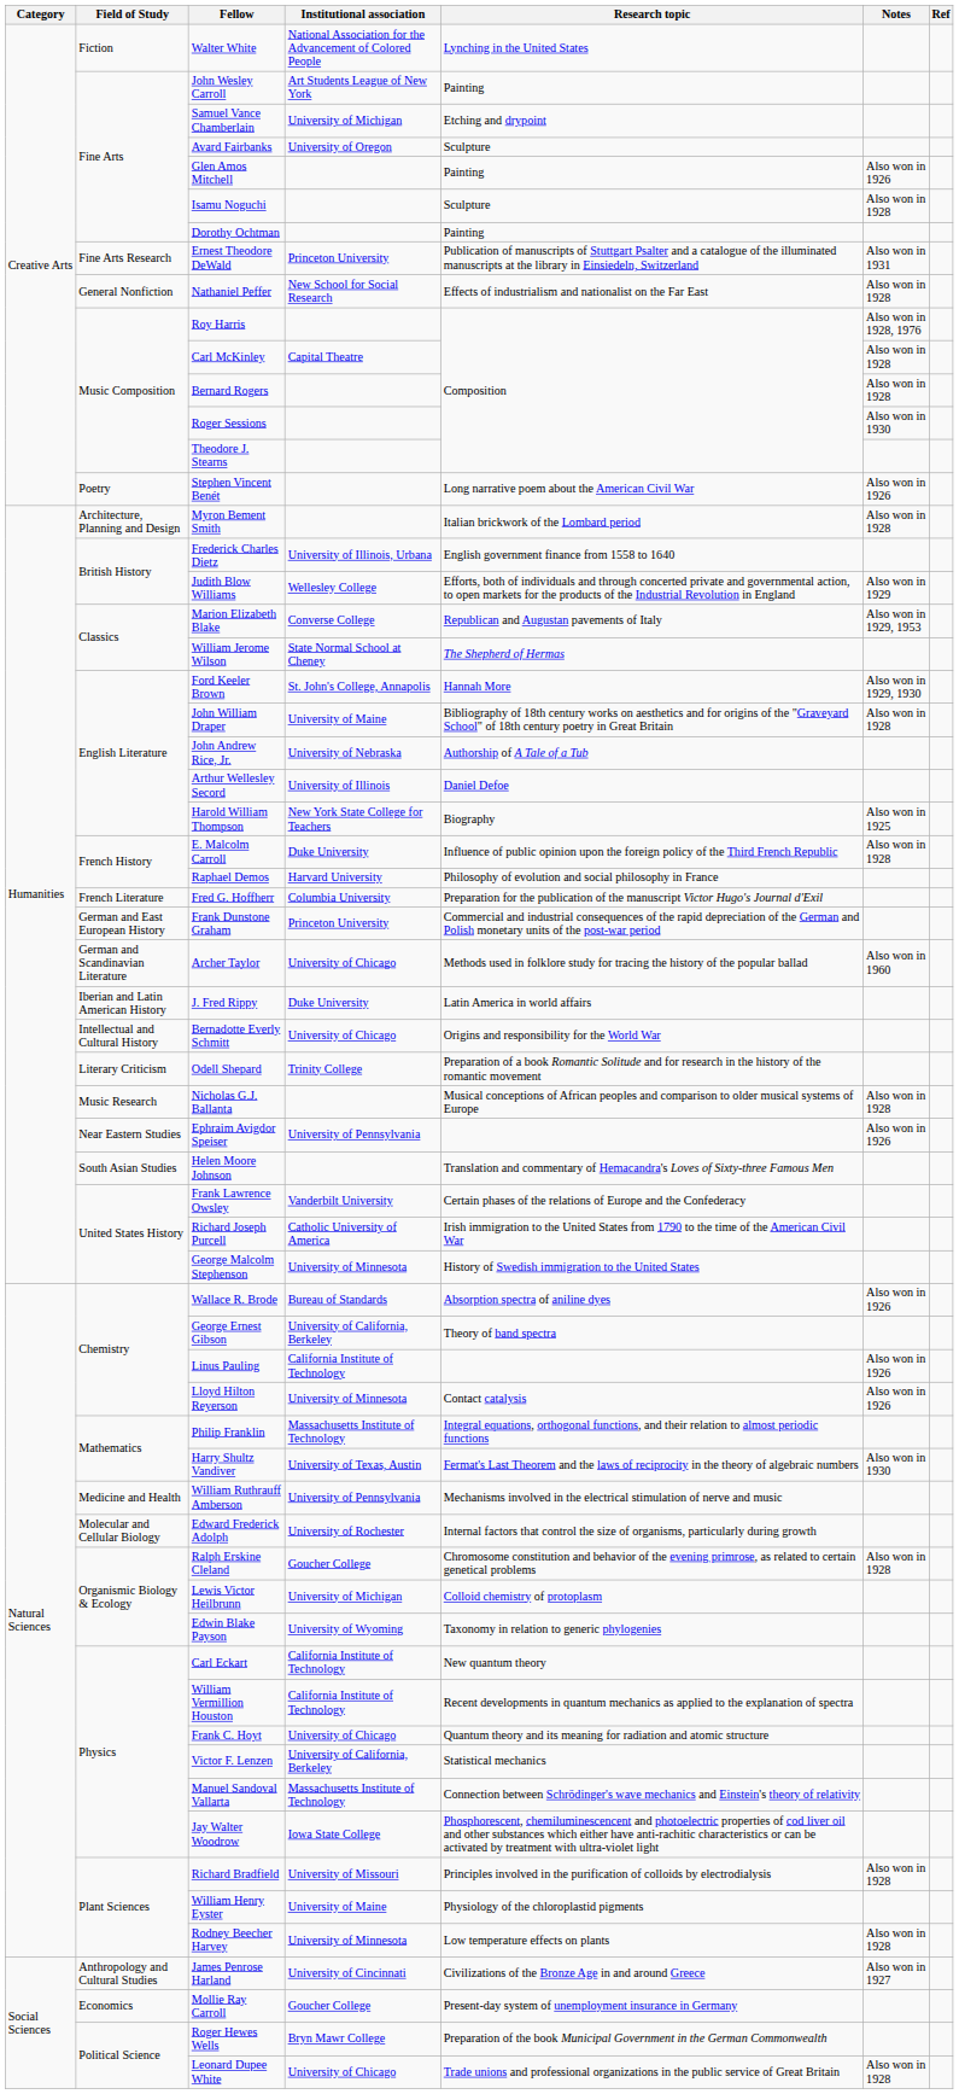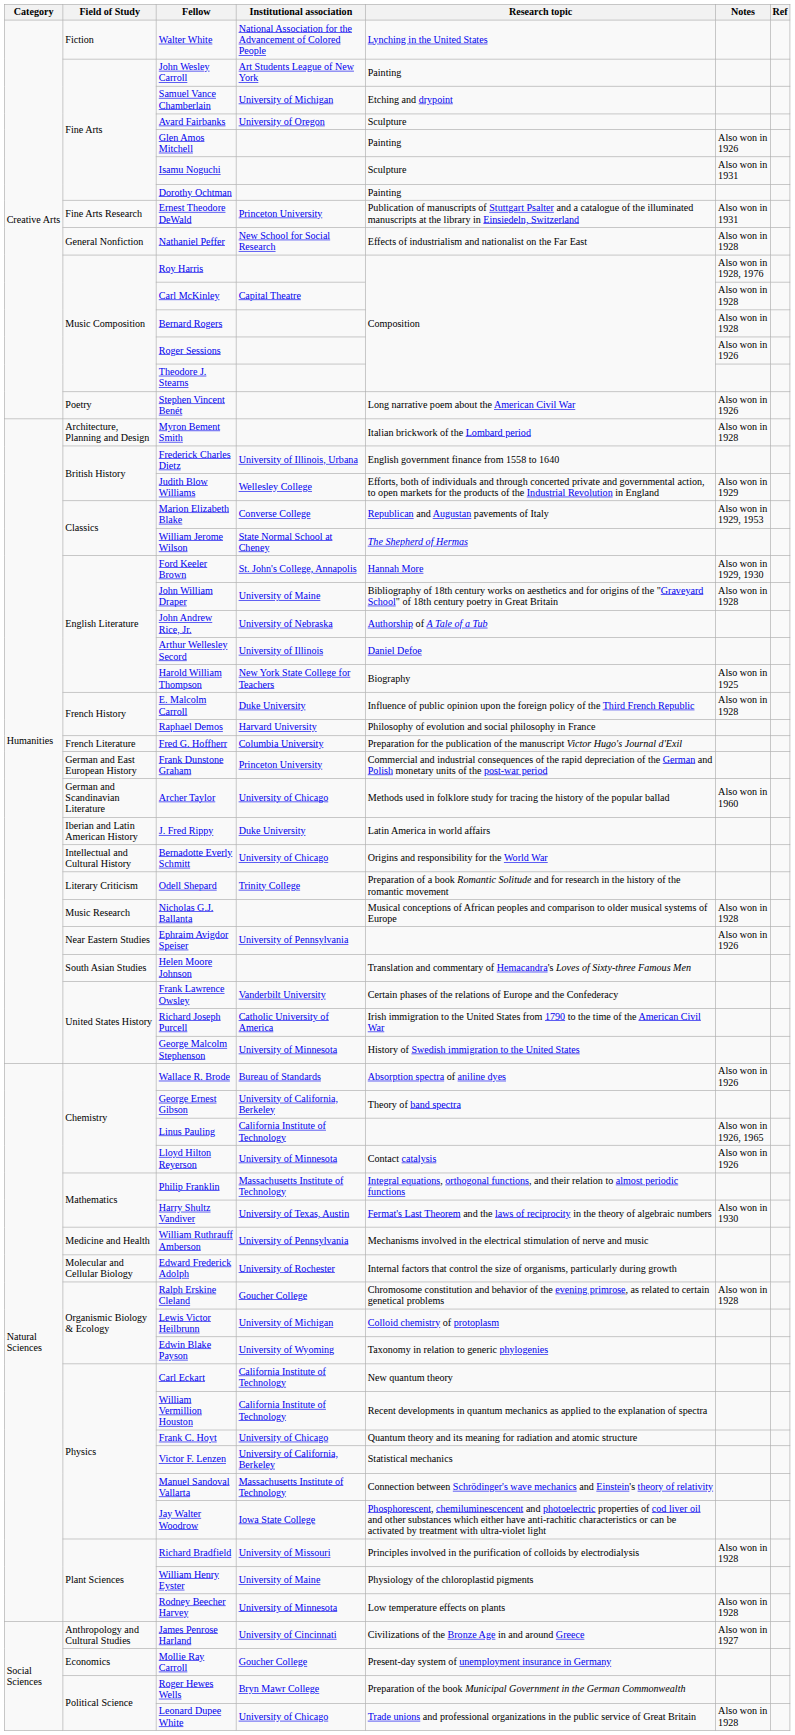 <table class="wikitable sortable static-row-numbers static-row-header-text">
 <tr>
 <th>Category</th>
 <th>Field of Study</th>
 <th>Fellow</th>
 <th>Institutional association </th>
 <th>Research topic</th>
 <th>Notes</th>
 <th class="unsortable">Ref</th>
 </tr>
 <tr>
 <td rowspan="15">Creative Arts</td>
 <td>Fiction</td>
 <td><a href='#'>Walter White</a></td>
 <td><a href='#'>National Association for the Advancement of Colored People</a></td>
 <td><a href='#'>Lynching in the United States</a></td>
 <td></td>
 <td></td>
 </tr>
 <tr>
 <td rowspan="6">Fine Arts</td>
 <td><a href='#'>John Wesley Carroll</a></td>
 <td><a href='#'>Art Students League of New York</a></td>
 <td>Painting</td>
 <td></td>
 <td></td>
 </tr>
 <tr>
 <td><a href='#'>Samuel Vance Chamberlain</a></td>
 <td><a href='#'>University of Michigan</a></td>
 <td>Etching and <a href='#'>drypoint</a></td>
 <td></td>
 <td></td>
 </tr>
 <tr>
 <td><a href='#'>Avard Fairbanks</a></td>
 <td><a href='#'>University of Oregon</a></td>
 <td>Sculpture</td>
 <td></td>
 <td></td>
 </tr>
 <tr>
 <td><a href='#'>Glen Amos Mitchell</a></td>
 <td></td>
 <td>Painting</td>
 <td>Also won in 1926</td>
 <td></td>
 </tr>
 <tr>
 <td><a href='#'>Isamu Noguchi</a></td>
 <td></td>
 <td>Sculpture</td>
-<td>Also won in 1928</td>
+<td>Also won in 1931</td>
 <td></td>
 </tr>
 <tr>
 <td><a href='#'>Dorothy Ochtman</a></td>
 <td></td>
 <td>Painting</td>
 <td></td>
 <td></td>
 </tr>
 <tr>
 <td>Fine Arts Research</td>
 <td><a href='#'>Ernest Theodore DeWald</a></td>
 <td><a href='#'>Princeton University</a></td>
 <td>Publication of manuscripts of <a href='#'>Stuttgart Psalter</a> and a catalogue of the illuminated manuscripts at the library in <a href='#'>Einsiedeln, Switzerland</a></td>
 <td>Also won in 1931</td>
 <td></td>
 </tr>
 <tr>
 <td>General Nonfiction</td>
 <td><a href='#'>Nathaniel Peffer</a></td>
 <td><a href='#'>New School for Social Research</a></td>
 <td>Effects of industrialism and nationalist on the Far East</td>
 <td>Also won in 1928</td>
 <td></td>
 </tr>
 <tr>
 <td rowspan="5">Music Composition</td>
 <td><a href='#'>Roy Harris</a></td>
 <td></td>
 <td rowspan="5">Composition</td>
 <td>Also won in 1928, 1976</td>
 <td></td>
 </tr>
 <tr>
 <td><a href='#'>Carl McKinley</a></td>
 <td><a href='#'>Capital Theatre</a></td>
 <td>Also won in 1928</td>
 <td></td>
 </tr>
 <tr>
 <td><a href='#'>Bernard Rogers</a></td>
 <td></td>
 <td>Also won in 1928</td>
 <td></td>
 </tr>
 <tr>
 <td><a href='#'>Roger Sessions</a></td>
 <td></td>
-<td>Also won in 1930</td>
+<td>Also won in 1926</td>
 <td></td>
 </tr>
 <tr>
 <td><a href='#'>Theodore J. Stearns</a></td>
 <td></td>
 <td></td>
 <td></td>
 </tr>
 <tr>
 <td>Poetry</td>
 <td><a href='#'>Stephen Vincent Benét</a></td>
 <td></td>
 <td>Long narrative poem about the <a href='#'>American Civil War</a></td>
 <td>Also won in 1926</td>
 <td></td>
 </tr>
 <tr>
 <td rowspan="24">Humanities</td>
 <td>Architecture, Planning and Design</td>
 <td><a href='#'>Myron Bement Smith</a></td>
 <td></td>
 <td>Italian brickwork of the <a href='#'>Lombard period</a></td>
 <td>Also won in 1928</td>
 <td></td>
 </tr>
 <tr>
 <td rowspan="2">British History</td>
 <td><a href='#'>Frederick Charles Dietz</a></td>
 <td><a href='#'>University of Illinois, Urbana</a></td>
 <td>English government finance from 1558 to 1640</td>
 <td></td>
 <td></td>
 </tr>
 <tr>
 <td><a href='#'>Judith Blow Williams</a></td>
 <td><a href='#'>Wellesley College</a></td>
 <td>Efforts, both of individuals and through concerted private and governmental action, to open markets for the products of the <a href='#'>Industrial Revolution</a> in England</td>
 <td>Also won in 1929</td>
 <td></td>
 </tr>
 <tr>
 <td rowspan="2">Classics</td>
 <td><a href='#'>Marion Elizabeth Blake</a></td>
 <td><a href='#'>Converse College</a></td>
 <td><a href='#'>Republican</a> and <a href='#'>Augustan</a> pavements of Italy</td>
 <td>Also won in 1929, 1953</td>
 <td></td>
 </tr>
 <tr>
 <td><a href='#'>William Jerome Wilson</a></td>
 <td><a href='#'>State Normal School at Cheney</a></td>
 <td><em><a href='#'>The Shepherd of Hermas</a></em></td>
 <td></td>
 <td></td>
 </tr>
 <tr>
 <td rowspan="5">English Literature</td>
 <td><a href='#'>Ford Keeler Brown</a></td>
 <td><a href='#'>St. John's College, Annapolis</a></td>
 <td><a href='#'>Hannah More</a></td>
 <td>Also won in 1929, 1930</td>
 <td></td>
 </tr>
 <tr>
 <td><a href='#'>John William Draper</a></td>
 <td><a href='#'>University of Maine</a></td>
 <td>Bibliography of 18th century works on aesthetics and for origins of the "<a href='#'>Graveyard School</a>" of 18th century poetry in Great Britain</td>
 <td>Also won in 1928</td>
 <td></td>
 </tr>
 <tr>
 <td><a href='#'>John Andrew Rice, Jr.</a></td>
 <td><a href='#'>University of Nebraska</a></td>
 <td><a href='#'>Authorship</a> of <em><a href='#'>A Tale of a Tub</a></em></td>
 <td></td>
 <td></td>
 </tr>
 <tr>
 <td><a href='#'>Arthur Wellesley Secord</a></td>
 <td><a href='#'>University of Illinois</a></td>
 <td><a href='#'>Daniel Defoe</a></td>
 <td></td>
 <td></td>
 </tr>
 <tr>
 <td><a href='#'>Harold William Thompson</a></td>
 <td><a href='#'>New York State College for Teachers</a></td>
 <td>Biography</td>
 <td>Also won in 1925</td>
 <td></td>
 </tr>
 <tr>
 <td rowspan="2">French History</td>
 <td><a href='#'>E. Malcolm Carroll</a></td>
 <td><a href='#'>Duke University</a></td>
 <td>Influence of public opinion upon the foreign policy of the <a href='#'>Third French Republic</a></td>
 <td>Also won in 1928</td>
 <td></td>
 </tr>
 <tr>
 <td><a href='#'>Raphael Demos</a></td>
 <td><a href='#'>Harvard University</a></td>
 <td>Philosophy of evolution and social philosophy in France</td>
 <td></td>
 <td></td>
 </tr>
 <tr>
 <td>French Literature</td>
 <td><a href='#'>Fred G. Hoffherr</a></td>
 <td><a href='#'>Columbia University</a></td>
 <td>Preparation for the publication of the manuscript <em>Victor Hugo's Journal d'Exil</em></td>
 <td></td>
 <td></td>
 </tr>
 <tr>
 <td>German and East European History</td>
 <td><a href='#'>Frank Dunstone Graham</a></td>
 <td><a href='#'>Princeton University</a></td>
 <td>Commercial and industrial consequences of the rapid depreciation of the <a href='#'>German</a> and <a href='#'>Polish</a> monetary units of the <a href='#'>post-war period</a></td>
 <td></td>
 <td></td>
 </tr>
 <tr>
 <td>German and Scandinavian Literature</td>
 <td><a href='#'>Archer Taylor</a></td>
 <td><a href='#'>University of Chicago</a></td>
 <td>Methods used in folklore study for tracing the history of the popular ballad</td>
 <td>Also won in 1960</td>
 <td></td>
 </tr>
 <tr>
 <td>Iberian and Latin American History</td>
 <td><a href='#'>J. Fred Rippy</a></td>
 <td><a href='#'>Duke University</a></td>
 <td>Latin America in world affairs</td>
 <td></td>
 <td></td>
 </tr>
 <tr>
 <td>Intellectual and Cultural History</td>
 <td><a href='#'>Bernadotte Everly Schmitt</a></td>
 <td><a href='#'>University of Chicago</a></td>
 <td>Origins and responsibility for the <a href='#'>World War</a></td>
 <td></td>
 <td></td>
 </tr>
 <tr>
 <td>Literary Criticism</td>
 <td><a href='#'>Odell Shepard</a></td>
 <td><a href='#'>Trinity College</a></td>
 <td>Preparation of a book <em>Romantic Solitude</em> and for research in the history of the romantic movement</td>
 <td></td>
 <td></td>
 </tr>
 <tr>
 <td>Music Research</td>
 <td><a href='#'>Nicholas G.J. Ballanta</a></td>
 <td></td>
 <td>Musical conceptions of African peoples and comparison to older musical systems of Europe</td>
 <td>Also won in 1928</td>
 <td></td>
 </tr>
 <tr>
 <td>Near Eastern Studies</td>
 <td><a href='#'>Ephraim Avigdor Speiser</a></td>
 <td><a href='#'>University of Pennsylvania</a></td>
 <td></td>
 <td>Also won in 1926</td>
 <td></td>
 </tr>
 <tr>
 <td>South Asian Studies</td>
 <td><a href='#'>Helen Moore Johnson</a></td>
 <td></td>
 <td>Translation and commentary of <a href='#'>Hemacandra</a>'s <em>Loves of Sixty-three Famous Men</em></td>
 <td></td>
 <td></td>
 </tr>
 <tr>
 <td rowspan="3">United States History</td>
 <td><a href='#'>Frank Lawrence Owsley</a></td>
 <td><a href='#'>Vanderbilt University</a></td>
 <td>Certain phases of the relations of Europe and the Confederacy</td>
 <td></td>
 <td></td>
 </tr>
 <tr>
 <td><a href='#'>Richard Joseph Purcell</a></td>
 <td><a href='#'>Catholic University of America</a></td>
 <td>Irish immigration to the United States from <a href='#'>1790</a> to the time of the <a href='#'>American Civil War</a></td>
 <td></td>
 <td></td>
 </tr>
 <tr>
 <td><a href='#'>George Malcolm Stephenson</a></td>
 <td><a href='#'>University of Minnesota</a></td>
 <td>History of <a href='#'>Swedish immigration to the United States</a></td>
 <td></td>
 <td></td>
 </tr>
 <tr>
 <td rowspan="20">Natural Sciences</td>
 <td rowspan="4">Chemistry</td>
 <td><a href='#'>Wallace R. Brode</a></td>
 <td><a href='#'>Bureau of Standards</a></td>
 <td><a href='#'>Absorption spectra</a> of <a href='#'>aniline dyes</a></td>
 <td>Also won in 1926</td>
 <td></td>
 </tr>
 <tr>
 <td><a href='#'>George Ernest Gibson</a></td>
 <td><a href='#'>University of California, Berkeley</a></td>
 <td>Theory of <a href='#'>band spectra</a></td>
 <td></td>
 <td></td>
 </tr>
 <tr>
 <td><a href='#'>Linus Pauling</a></td>
 <td><a href='#'>California Institute of Technology</a></td>
 <td></td>
-<td>Also won in 1926</td>
+<td>Also won in 1926, 1965</td>
 <td></td>
 </tr>
 <tr>
 <td><a href='#'>Lloyd Hilton Reyerson</a></td>
 <td><a href='#'>University of Minnesota</a></td>
 <td>Contact <a href='#'>catalysis</a></td>
 <td>Also won in 1926</td>
 <td></td>
 </tr>
 <tr>
 <td rowspan="2">Mathematics</td>
 <td><a href='#'>Philip Franklin</a></td>
 <td><a href='#'>Massachusetts Institute of Technology</a></td>
 <td><a href='#'>Integral equations</a>, <a href='#'>orthogonal functions</a>, and their relation to <a href='#'>almost periodic functions</a></td>
 <td></td>
 <td></td>
 </tr>
 <tr>
 <td><a href='#'>Harry Shultz Vandiver</a></td>
 <td><a href='#'>University of Texas, Austin</a></td>
 <td><a href='#'>Fermat's Last Theorem</a> and the <a href='#'>laws of reciprocity</a> in the theory of algebraic numbers</td>
 <td>Also won in 1930</td>
 <td></td>
 </tr>
 <tr>
 <td>Medicine and Health</td>
 <td><a href='#'>William Ruthrauff Amberson</a></td>
 <td><a href='#'>University of Pennsylvania</a></td>
 <td>Mechanisms involved in the electrical stimulation of nerve and music</td>
 <td></td>
 <td></td>
 </tr>
 <tr>
 <td>Molecular and Cellular Biology</td>
 <td><a href='#'>Edward Frederick Adolph</a></td>
 <td><a href='#'>University of Rochester</a></td>
 <td>Internal factors that control the size of organisms, particularly during growth</td>
 <td></td>
 <td></td>
 </tr>
 <tr>
 <td rowspan="3">Organismic Biology & Ecology</td>
 <td><a href='#'>Ralph Erskine Cleland</a></td>
 <td><a href='#'>Goucher College</a></td>
 <td>Chromosome constitution and behavior of the <a href='#'>evening primrose</a>, as related to certain genetical problems</td>
 <td>Also won in 1928</td>
 <td></td>
 </tr>
 <tr>
 <td><a href='#'>Lewis Victor Heilbrunn</a></td>
 <td><a href='#'>University of Michigan</a></td>
 <td><a href='#'>Colloid chemistry</a> of <a href='#'>protoplasm</a></td>
 <td></td>
 <td></td>
 </tr>
 <tr>
 <td><a href='#'>Edwin Blake Payson</a></td>
 <td><a href='#'>University of Wyoming</a></td>
 <td>Taxonomy in relation to generic <a href='#'>phylogenies</a></td>
 <td></td>
 <td></td>
 </tr>
 <tr>
 <td rowspan="6">Physics</td>
 <td><a href='#'>Carl Eckart</a></td>
 <td><a href='#'>California Institute of Technology</a></td>
 <td>New quantum theory</td>
 <td></td>
 <td></td>
 </tr>
 <tr>
 <td><a href='#'>William Vermillion Houston</a></td>
 <td><a href='#'>California Institute of Technology</a></td>
 <td>Recent developments in quantum mechanics as applied to the explanation of spectra</td>
 <td></td>
 <td></td>
 </tr>
 <tr>
 <td><a href='#'>Frank C. Hoyt</a></td>
 <td><a href='#'>University of Chicago</a></td>
 <td>Quantum theory and its meaning for radiation and atomic structure</td>
 <td></td>
 <td></td>
 </tr>
 <tr>
 <td><a href='#'>Victor F. Lenzen</a></td>
 <td><a href='#'>University of California, Berkeley</a></td>
 <td>Statistical mechanics</td>
 <td></td>
 <td></td>
 </tr>
 <tr>
 <td><a href='#'>Manuel Sandoval Vallarta</a></td>
 <td><a href='#'>Massachusetts Institute of Technology</a></td>
 <td>Connection between <a href='#'>Schrödinger's wave mechanics</a> and <a href='#'>Einstein</a>'s <a href='#'>theory of relativity</a></td>
 <td></td>
 <td></td>
 </tr>
 <tr>
 <td><a href='#'>Jay Walter Woodrow</a></td>
 <td><a href='#'>Iowa State College</a></td>
 <td><a href='#'>Phosphorescent</a>, <a href='#'>chemiluminescencent</a> and <a href='#'>photoelectric</a> properties of <a href='#'>cod liver oil</a> and other substances which either have anti-rachitic characteristics or can be activated by treatment with ultra-violet light</td>
 <td></td>
 <td></td>
 </tr>
 <tr>
 <td rowspan="3">Plant Sciences</td>
 <td><a href='#'>Richard Bradfield</a></td>
 <td><a href='#'>University of Missouri</a></td>
 <td>Principles involved in the purification of colloids by electrodialysis</td>
 <td>Also won in 1928</td>
 <td></td>
 </tr>
 <tr>
 <td><a href='#'>William Henry Eyster</a></td>
 <td><a href='#'>University of Maine</a></td>
 <td>Physiology of the chloroplastid pigments</td>
 <td></td>
 <td></td>
 </tr>
 <tr>
 <td><a href='#'>Rodney Beecher Harvey</a></td>
 <td><a href='#'>University of Minnesota</a></td>
 <td>Low temperature effects on plants</td>
 <td>Also won in 1928</td>
 <td></td>
 </tr>
 <tr>
 <td rowspan="4">Social Sciences</td>
 <td>Anthropology and Cultural Studies</td>
 <td><a href='#'>James Penrose Harland</a></td>
 <td><a href='#'>University of Cincinnati</a></td>
 <td>Civilizations of the <a href='#'>Bronze Age</a> in and around <a href='#'>Greece</a></td>
 <td>Also won in 1927</td>
 <td></td>
 </tr>
 <tr>
 <td>Economics</td>
 <td><a href='#'>Mollie Ray Carroll</a></td>
 <td><a href='#'>Goucher College</a></td>
 <td>Present-day system of <a href='#'>unemployment insurance in Germany</a></td>
 <td></td>
 <td></td>
 </tr>
 <tr>
 <td rowspan="2">Political Science</td>
 <td><a href='#'>Roger Hewes Wells</a> </td>
 <td><a href='#'>Bryn Mawr College</a></td>
 <td>Preparation of the book <em>Municipal Government in the German Commonwealth</em></td>
 <td></td>
 <td></td>
 </tr>
 <tr>
 <td><a href='#'>Leonard Dupee White</a></td>
 <td><a href='#'>University of Chicago</a></td>
 <td><a href='#'>Trade unions</a> and professional organizations in the public service of Great Britain</td>
 <td>Also won in 1928</td>
 <td></td>
 </tr>
 </table>
